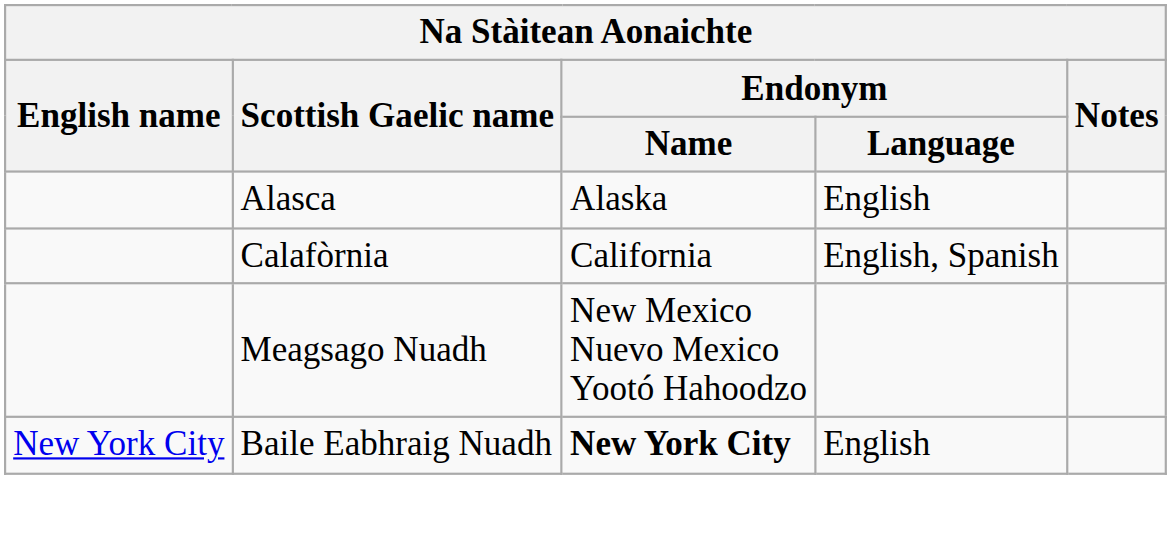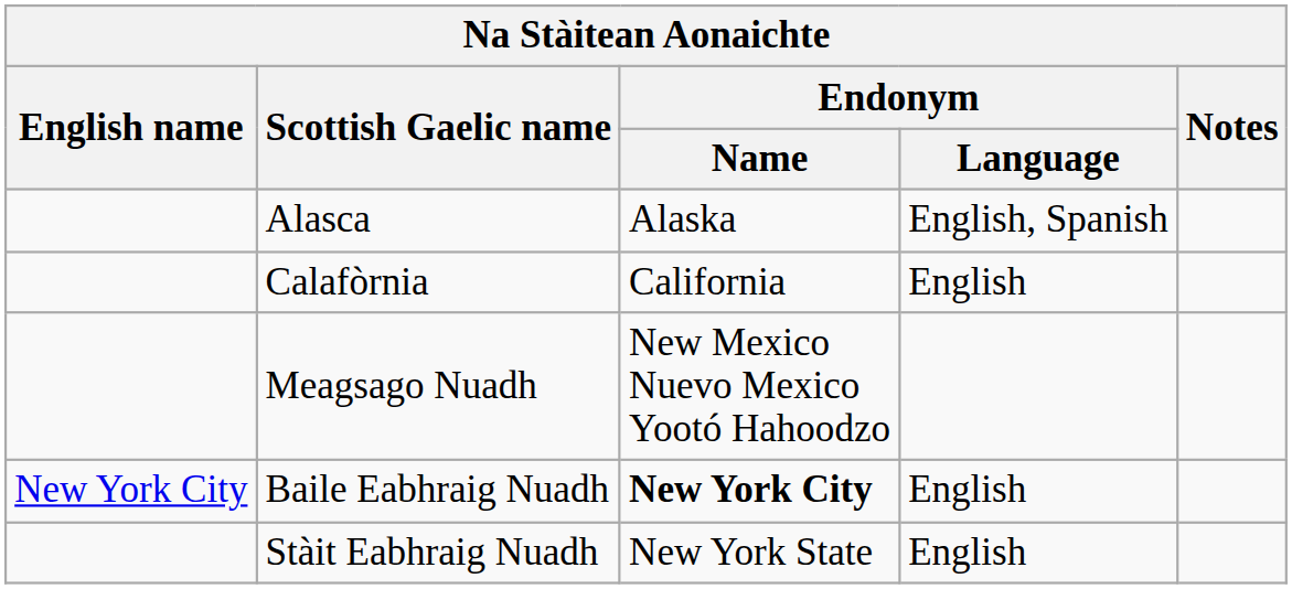 <table class="wikitable sortable">
 <tr>
 <th colspan="5"> Na Stàitean Aonaichte</th>
 </tr>
 <tr>
 <th rowspan="2">English name</th>
 <th rowspan="2">Scottish Gaelic name</th>
 <th colspan="2">Endonym</th>
 <th rowspan="2">Notes</th>
 </tr>
 <tr>
 <th>Name</th>
 <th>Language</th>
 </tr>
 <tr>
 <td></td>
 <td>Alasca</td>
 <td>Alaska</td>
-<td>English</td>
+<td>English, Spanish</td>
 <td></td>
 </tr>
 <tr>
 <td></td>
 <td>Calafòrnia</td>
 <td>California</td>
-<td>English, Spanish</td>
+<td>English</td>
 <td></td>
 </tr>
 <tr>
 <td></td>
 <td>Meagsago Nuadh</td>
 <td>New Mexico<br>Nuevo Mexico<br>Yootó Hahoodzo</td>
 <td></td>
 </tr>
 <tr>
 <td><a href='#'>New York City</a></td>
 <td>Baile Eabhraig Nuadh</td>
 <td><strong>New York City</strong></td>
 <td>English</td>
 <td></td>
 </tr>
+<tr>
+<td></td>
+<td>Stàit Eabhraig Nuadh</td>
+<td>New York State</td>
+<td>English</td>
+<td></td>
+</tr>
 </table>
